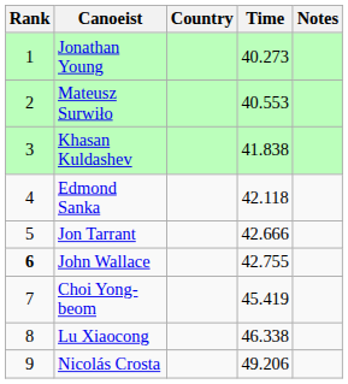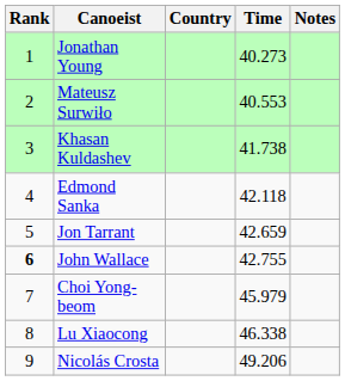 <table class="wikitable" style="text-align:center;width: 50%">
 <tr>
 <th>Rank</th>
 <th>Canoeist</th>
 <th>Country</th>
 <th>Time</th>
 <th>Notes</th>
 </tr>
 <tr bgcolor=bbffbb>
 <td>1</td>
 <td align="left"><a href='#'>Jonathan Young</a></td>
 <td align="left"></td>
 <td>40.273</td>
 <td></td>
 </tr>
 <tr bgcolor=bbffbb>
 <td>2</td>
 <td align="left"><a href='#'>Mateusz Surwiło</a></td>
 <td align="left"></td>
 <td>40.553</td>
 <td></td>
 </tr>
 <tr bgcolor=bbffbb>
 <td>3</td>
 <td align="left"><a href='#'>Khasan Kuldashev</a></td>
 <td align="left"></td>
-<td>41.838</td>
+<td>41.738</td>
 <td></td>
 </tr>
 <tr>
 <td>4</td>
 <td align="left"><a href='#'>Edmond Sanka</a></td>
 <td align="left"></td>
 <td>42.118</td>
 <td></td>
 </tr>
 <tr>
 <td>5</td>
 <td align="left"><a href='#'>Jon Tarrant</a></td>
 <td align="left"></td>
-<td>42.666</td>
+<td>42.659</td>
 <td></td>
 </tr>
 <tr>
 <td><strong>6</strong></td>
 <td align="left"><a href='#'>John Wallace</a></td>
 <td align="left"></td>
 <td>42.755</td>
 <td></td>
 </tr>
 <tr>
 <td>7</td>
 <td align="left"><a href='#'>Choi Yong-beom</a></td>
 <td align="left"></td>
-<td>45.419</td>
+<td>45.979</td>
 <td></td>
 </tr>
 <tr>
 <td>8</td>
 <td align="left"><a href='#'>Lu Xiaocong</a></td>
 <td align="left"></td>
 <td>46.338</td>
 <td></td>
 </tr>
 <tr>
 <td>9</td>
 <td align="left"><a href='#'>Nicolás Crosta</a></td>
 <td align="left"></td>
 <td>49.206</td>
 <td></td>
 </tr>
 </table>
